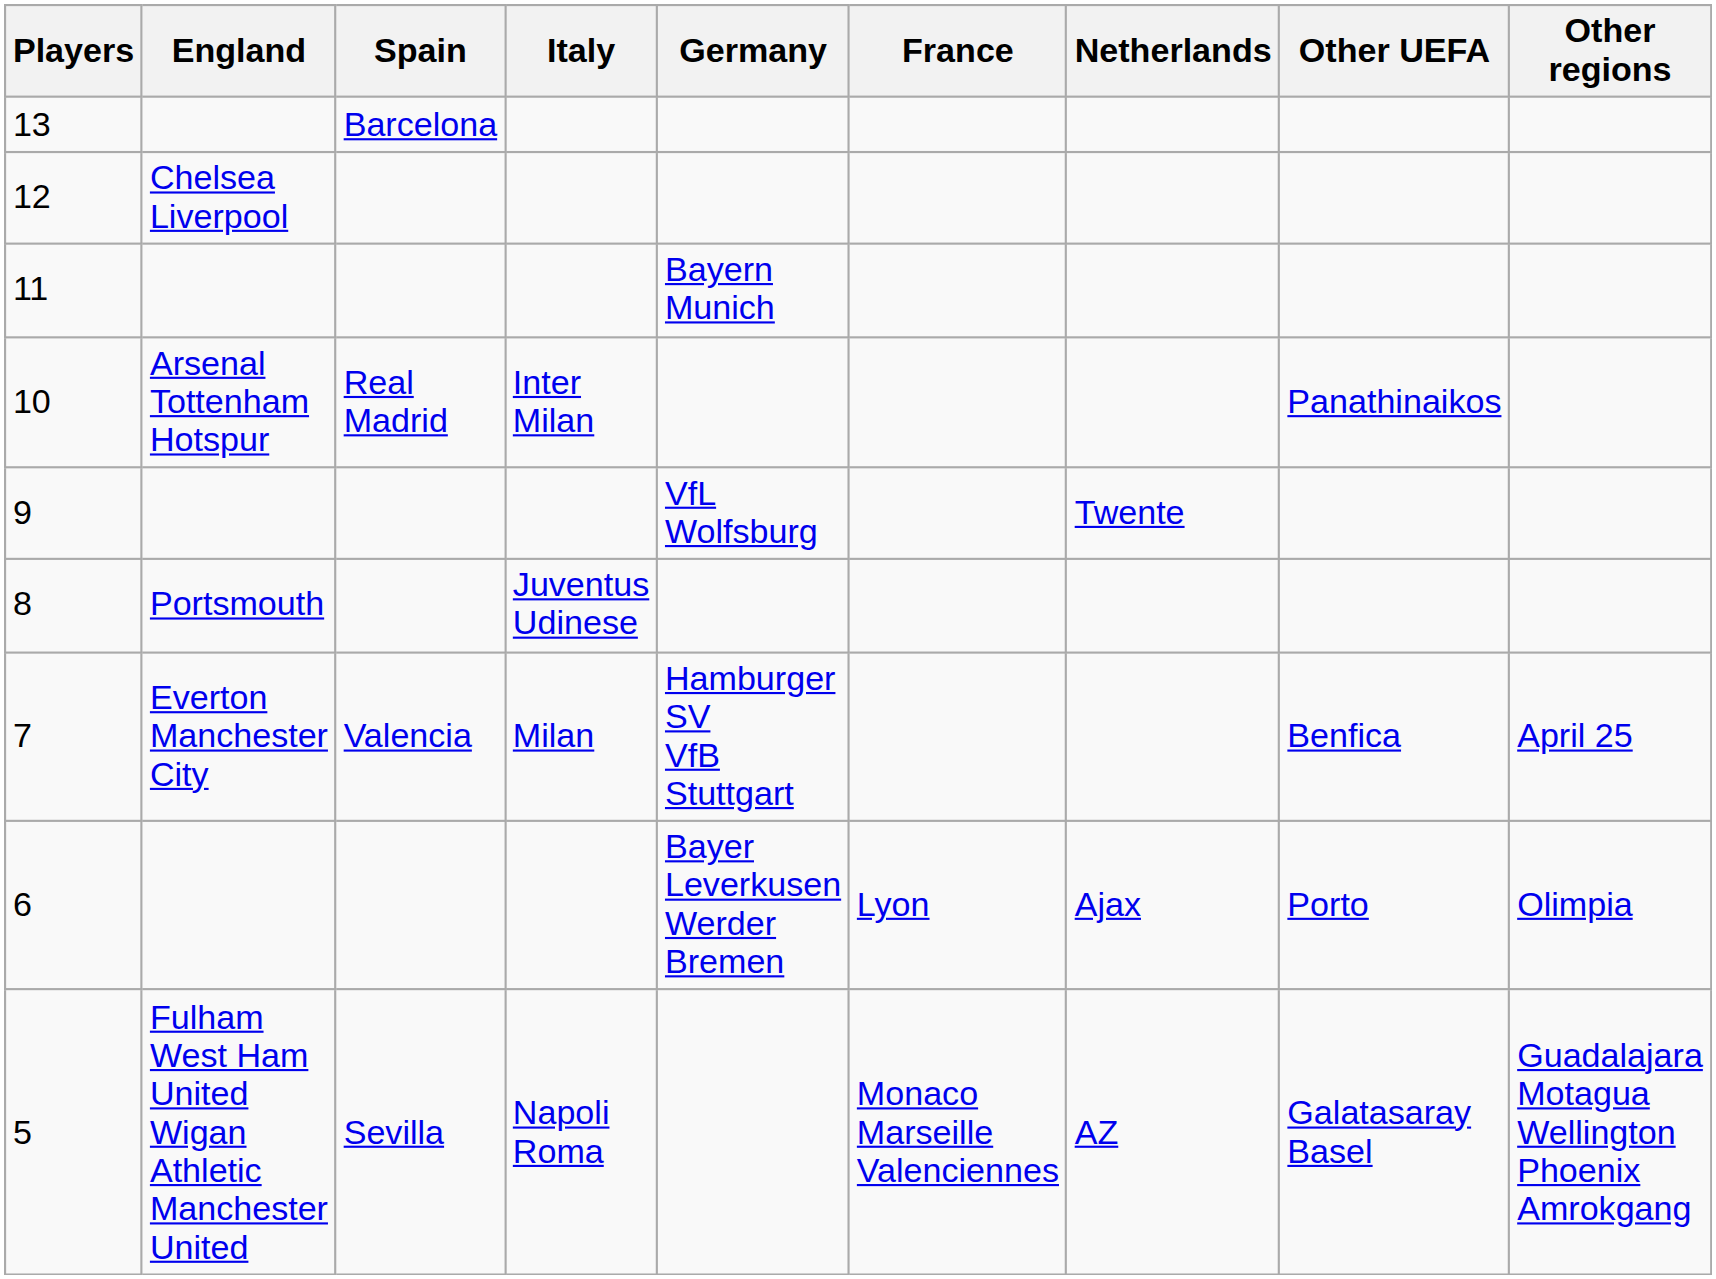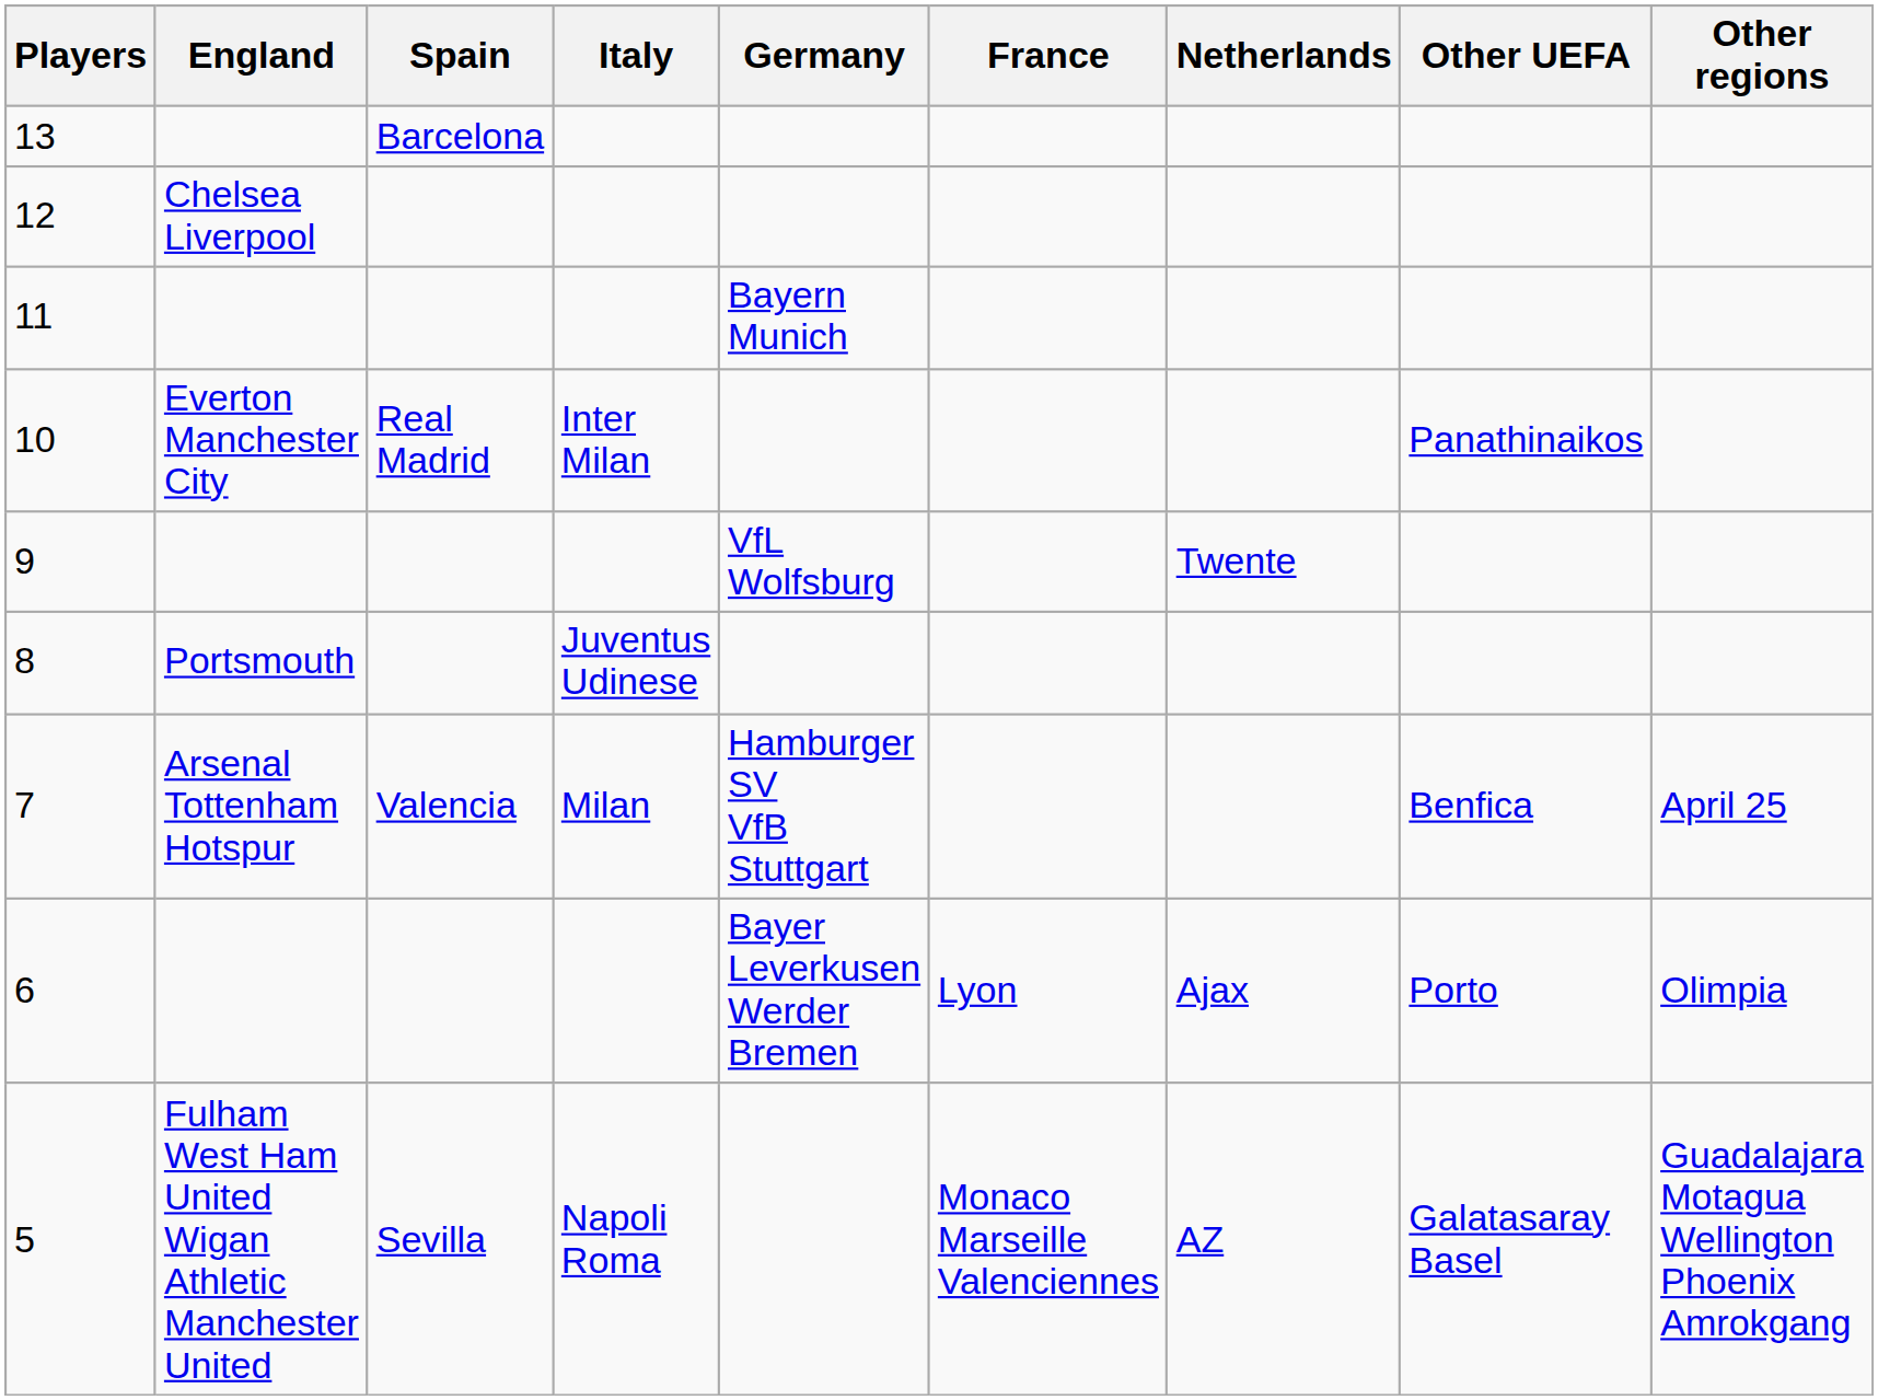 <table class="wikitable">
 <tr>
 <th>Players</th>
 <th> England</th>
 <th> Spain</th>
 <th> Italy</th>
 <th> Germany</th>
 <th> France</th>
 <th> Netherlands</th>
 <th>Other UEFA</th>
 <th>Other regions</th>
 </tr>
 <tr>
 <td>13</td>
 <td></td>
 <td><a href='#'>Barcelona</a></td>
 <td></td>
 <td></td>
 <td></td>
 <td></td>
 <td></td>
 <td></td>
 </tr>
 <tr>
 <td>12</td>
 <td><a href='#'>Chelsea</a><br><a href='#'>Liverpool</a></td>
 <td></td>
 <td></td>
 <td></td>
 <td></td>
 <td></td>
 <td></td>
 <td></td>
 </tr>
 <tr>
 <td>11</td>
 <td></td>
 <td></td>
 <td></td>
 <td><a href='#'>Bayern Munich</a></td>
 <td></td>
 <td></td>
 <td></td>
 <td></td>
 </tr>
 <tr>
 <td>10</td>
-<td><a href='#'>Arsenal</a><br><a href='#'>Tottenham Hotspur</a></td>
+<td><a href='#'>Everton</a><br><a href='#'>Manchester City</a></td>
 <td><a href='#'>Real Madrid</a></td>
 <td><a href='#'>Inter Milan</a></td>
 <td></td>
 <td></td>
 <td></td>
 <td> <a href='#'>Panathinaikos</a></td>
 <td></td>
 </tr>
 <tr>
 <td>9</td>
 <td></td>
 <td></td>
 <td></td>
 <td><a href='#'>VfL Wolfsburg</a></td>
 <td></td>
 <td><a href='#'>Twente</a></td>
 <td></td>
 <td></td>
 </tr>
 <tr>
 <td>8</td>
 <td><a href='#'>Portsmouth</a></td>
 <td></td>
 <td><a href='#'>Juventus</a><br><a href='#'>Udinese</a></td>
 <td></td>
 <td></td>
 <td></td>
 <td></td>
 <td></td>
 </tr>
 <tr>
 <td>7</td>
-<td><a href='#'>Everton</a><br><a href='#'>Manchester City</a></td>
+<td><a href='#'>Arsenal</a><br><a href='#'>Tottenham Hotspur</a></td>
 <td><a href='#'>Valencia</a></td>
 <td><a href='#'>Milan</a></td>
 <td><a href='#'>Hamburger SV</a><br><a href='#'>VfB Stuttgart</a></td>
 <td></td>
 <td></td>
 <td> <a href='#'>Benfica</a></td>
 <td> <a href='#'>April 25</a></td>
 </tr>
 <tr>
 <td>6</td>
 <td></td>
 <td></td>
 <td></td>
 <td><a href='#'>Bayer Leverkusen</a><br><a href='#'>Werder Bremen</a></td>
 <td><a href='#'>Lyon</a></td>
 <td><a href='#'>Ajax</a></td>
 <td> <a href='#'>Porto</a></td>
 <td> <a href='#'>Olimpia</a></td>
 </tr>
 <tr>
 <td>5</td>
 <td><a href='#'>Fulham</a><br><a href='#'>West Ham United</a><br><a href='#'>Wigan Athletic</a><br><a href='#'>Manchester United</a></td>
 <td><a href='#'>Sevilla</a></td>
 <td><a href='#'>Napoli</a><br><a href='#'>Roma</a><br></td>
 <td></td>
 <td><a href='#'>Monaco</a><br><a href='#'>Marseille</a><br><a href='#'>Valenciennes</a></td>
 <td><a href='#'>AZ</a></td>
 <td> <a href='#'>Galatasaray</a><br> <a href='#'>Basel</a></td>
 <td> <a href='#'>Guadalajara</a><br> <a href='#'>Motagua</a><br> <a href='#'>Wellington Phoenix</a><br> <a href='#'>Amrokgang</a></td>
 </tr>
 </table>
